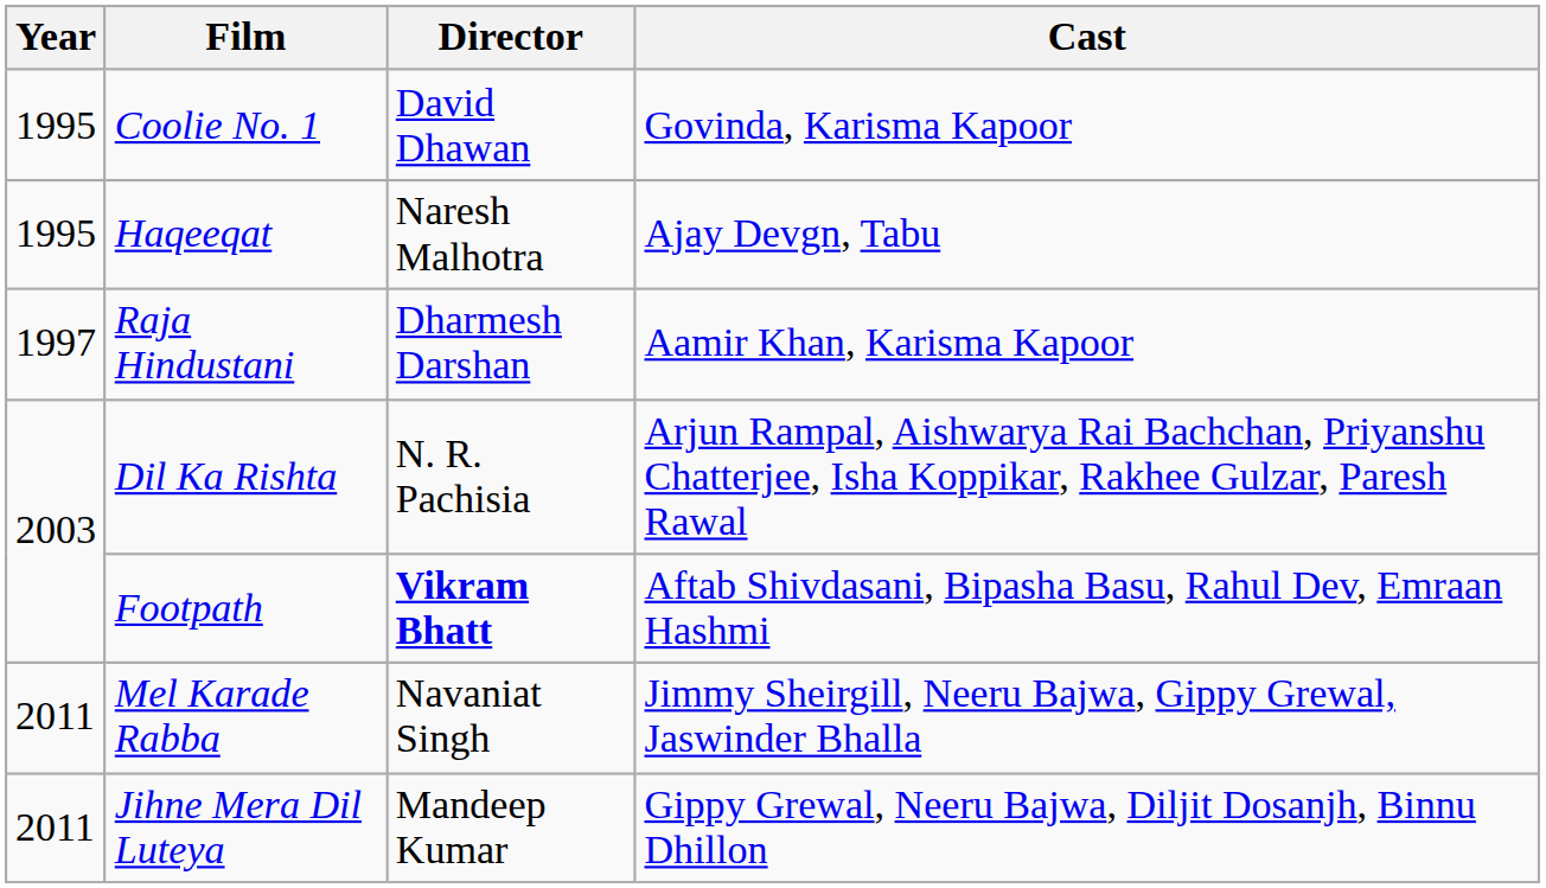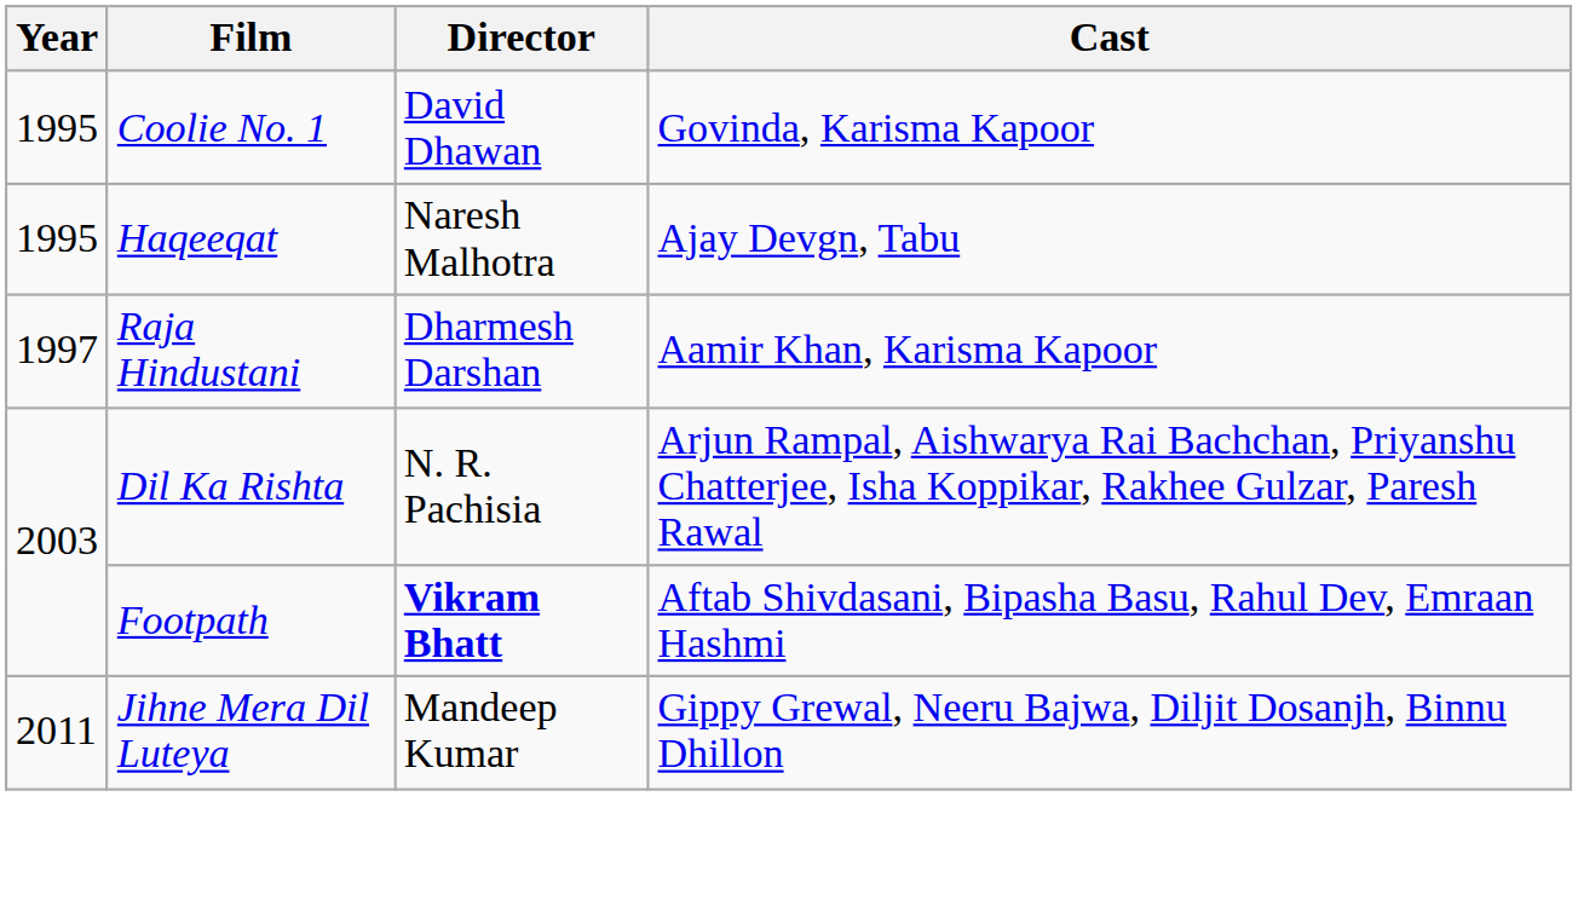 <table class="wikitable">
 <tr>
 <th>Year</th>
 <th>Film</th>
 <th>Director</th>
 <th>Cast</th>
 </tr>
 <tr>
 <td>1995</td>
 <td><em><a href='#'>Coolie No. 1</a></em></td>
 <td><a href='#'>David Dhawan</a></td>
 <td><a href='#'>Govinda</a>, <a href='#'>Karisma Kapoor</a></td>
 </tr>
 <tr>
 <td>1995</td>
 <td><em><a href='#'>Haqeeqat</a></em></td>
 <td>Naresh Malhotra</td>
 <td><a href='#'>Ajay Devgn</a>, <a href='#'>Tabu</a></td>
 </tr>
 <tr>
 <td>1997</td>
 <td><em><a href='#'>Raja Hindustani</a></em></td>
 <td><a href='#'>Dharmesh Darshan</a></td>
 <td><a href='#'>Aamir Khan</a>, <a href='#'>Karisma Kapoor</a></td>
 </tr>
 <tr>
 <td rowspan="2">2003</td>
 <td><em><a href='#'>Dil Ka Rishta</a></em></td>
 <td>N. R. Pachisia</td>
 <td><a href='#'>Arjun Rampal</a>, <a href='#'>Aishwarya Rai Bachchan</a>, <a href='#'>Priyanshu Chatterjee</a>, <a href='#'>Isha Koppikar</a>, <a href='#'>Rakhee Gulzar</a>, <a href='#'>Paresh Rawal</a></td>
 </tr>
 <tr>
 <td><em><a href='#'>Footpath</a></em></td>
 <td><strong><a href='#'>Vikram Bhatt</a></strong></td>
 <td><a href='#'>Aftab Shivdasani</a>, <a href='#'>Bipasha Basu</a>, <a href='#'>Rahul Dev</a>, <a href='#'>Emraan Hashmi</a></td>
 </tr>
 <tr>
 <td>2011</td>
-<td><em><a href='#'>Mel Karade Rabba</a></em></td>
-<td>Navaniat Singh</td>
-<td><a href='#'>Jimmy Sheirgill</a>, <a href='#'>Neeru Bajwa</a>, <a href='#'>Gippy Grewal, Jaswinder Bhalla</a></td>
-</tr>
-<tr>
-<td>2011</td>
 <td><em><a href='#'>Jihne Mera Dil Luteya</a></em></td>
 <td>Mandeep Kumar</td>
 <td><a href='#'>Gippy Grewal</a>, <a href='#'>Neeru Bajwa</a>, <a href='#'>Diljit Dosanjh</a>, <a href='#'>Binnu Dhillon</a></td>
 </tr>
 </table>
